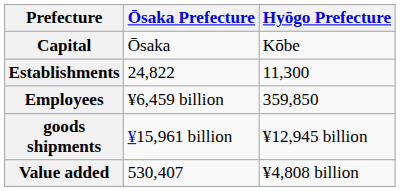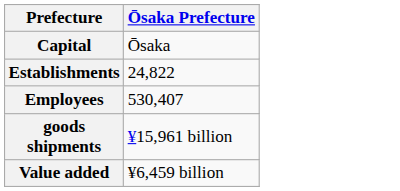 <table class="wikitable">
 <tr>
 <th>Prefecture</th>
 <th><a href='#'>Ōsaka Prefecture</a></th>
-<th><a href='#'>Hyōgo Prefecture</a></th>
 </tr>
 <tr>
 <th>Capital</th>
 <td>Ōsaka</td>
-<td>Kōbe</td>
 </tr>
 <tr>
 <th>Establishments</th>
 <td>24,822</td>
-<td>11,300</td>
 </tr>
 <tr>
 <th>Employees</th>
-<td>¥6,459 billion</td>
-<td>359,850</td>
+<td>530,407</td>
 </tr>
 <tr>
 <th> goods <br> shipments</th>
 <td><a href='#'>¥</a>15,961 billion</td>
-<td>¥12,945 billion</td>
 </tr>
 <tr>
 <th>Value added</th>
-<td>530,407</td>
-<td>¥4,808 billion</td>
+<td>¥6,459 billion</td>
 </tr>
 </table>
